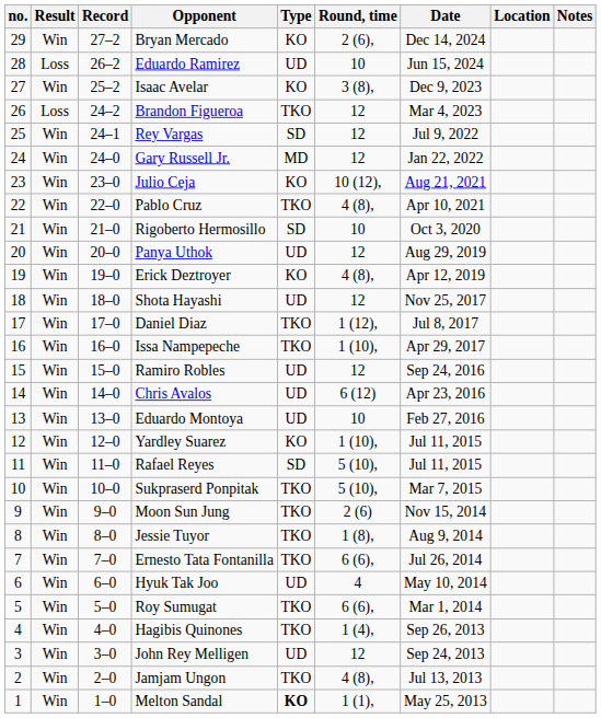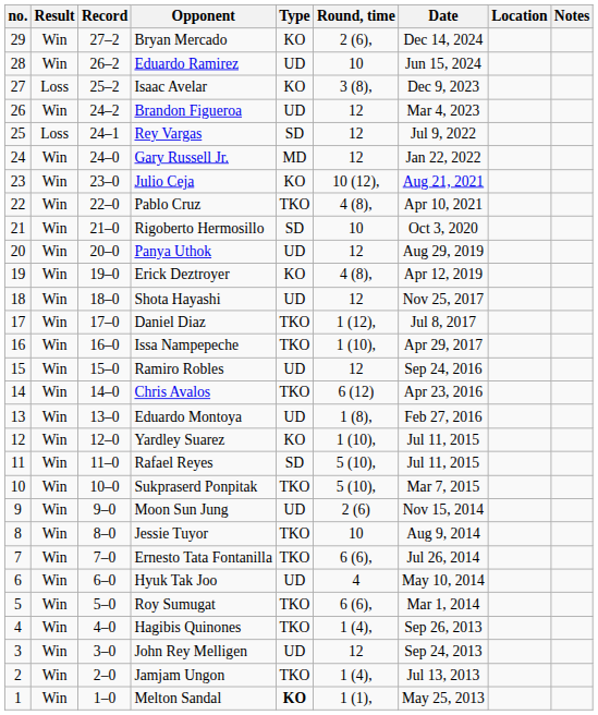 <table class=wikitable style=text-align:center>
 <tr>
 <th>no.</th>
 <th>Result</th>
 <th>Record</th>
 <th>Opponent</th>
 <th>Type</th>
 <th>Round, time</th>
 <th>Date</th>
 <th>Location</th>
 <th>Notes</th>
 </tr>
 <tr>
 <td>29</td>
 <td>Win</td>
 <td>27–2</td>
 <td align=left>Bryan Mercado</td>
 <td>KO</td>
 <td>2 (6), </td>
 <td>Dec 14, 2024</td>
 <td align=left></td>
 <td></td>
 </tr>
 <tr>
 <td>28</td>
-<td>Loss</td>
+<td>Win</td>
 <td>26–2</td>
 <td align=left><a href='#'>Eduardo Ramirez</a></td>
 <td>UD</td>
 <td>10</td>
 <td>Jun 15, 2024</td>
 <td align=left></td>
 <td align=left></td>
 </tr>
 <tr>
 <td>27</td>
-<td>Win</td>
+<td>Loss</td>
 <td>25–2</td>
 <td align=left>Isaac Avelar</td>
 <td>KO</td>
 <td>3 (8), </td>
 <td>Dec 9, 2023</td>
 <td align=left></td>
 <td></td>
 </tr>
 <tr>
 <td>26</td>
-<td>Loss</td>
+<td>Win</td>
 <td>24–2</td>
 <td align=left><a href='#'>Brandon Figueroa</a></td>
-<td>TKO</td>
+<td>UD</td>
 <td>12</td>
 <td>Mar 4, 2023</td>
 <td align=left></td>
 <td align=left></td>
 </tr>
 <tr>
 <td>25</td>
-<td>Win</td>
+<td>Loss</td>
 <td>24–1</td>
 <td align=left><a href='#'>Rey Vargas</a></td>
 <td>SD</td>
 <td>12</td>
 <td>Jul 9, 2022</td>
 <td align=left></td>
 <td align=left></td>
 </tr>
 <tr>
 <td>24</td>
 <td>Win</td>
 <td>24–0</td>
 <td align=left><a href='#'>Gary Russell Jr.</a></td>
 <td>MD</td>
 <td>12</td>
 <td>Jan 22, 2022</td>
 <td align=left></td>
 <td align=left></td>
 </tr>
 <tr>
 <td>23</td>
 <td>Win</td>
 <td>23–0</td>
 <td align=left><a href='#'>Julio Ceja</a></td>
 <td>KO</td>
 <td>10 (12), </td>
 <td><a href='#'>Aug 21, 2021</a></td>
 <td align=left></td>
 <td align=left></td>
 </tr>
 <tr>
 <td>22</td>
 <td>Win</td>
 <td>22–0</td>
 <td align=left>Pablo Cruz</td>
 <td>TKO</td>
 <td>4 (8), </td>
 <td>Apr 10, 2021</td>
 <td align=left></td>
 <td align=left></td>
 </tr>
 <tr>
 <td>21</td>
 <td>Win</td>
 <td>21–0</td>
 <td align=left>Rigoberto Hermosillo</td>
 <td>SD</td>
 <td>10</td>
 <td>Oct 3, 2020</td>
 <td align=left></td>
 <td align=left></td>
 </tr>
 <tr>
 <td>20</td>
 <td>Win</td>
 <td>20–0</td>
 <td align=left><a href='#'>Panya Uthok</a></td>
 <td>UD</td>
 <td>12</td>
 <td>Aug 29, 2019</td>
 <td align=left></td>
 <td align=left></td>
 </tr>
 <tr>
 <td>19</td>
 <td>Win</td>
 <td>19–0</td>
 <td align=left>Erick Deztroyer</td>
 <td>KO</td>
 <td>4 (8), </td>
 <td>Apr 12, 2019</td>
 <td align=left></td>
 <td align=left></td>
 </tr>
 <tr>
 <td>18</td>
 <td>Win</td>
 <td>18–0</td>
 <td align=left>Shota Hayashi</td>
 <td>UD</td>
 <td>12</td>
 <td>Nov 25, 2017</td>
 <td align=left></td>
 <td align=left></td>
 </tr>
 <tr>
 <td>17</td>
 <td>Win</td>
 <td>17–0</td>
 <td align=left>Daniel Diaz</td>
 <td>TKO</td>
 <td>1 (12), </td>
 <td>Jul 8, 2017</td>
 <td align=left></td>
 <td align=left></td>
 </tr>
 <tr>
 <td>16</td>
 <td>Win</td>
 <td>16–0</td>
 <td align=left>Issa Nampepeche</td>
 <td>TKO</td>
 <td>1 (10), </td>
 <td>Apr 29, 2017</td>
 <td align=left></td>
 <td align=left></td>
 </tr>
 <tr>
 <td>15</td>
 <td>Win</td>
 <td>15–0</td>
 <td align=left>Ramiro Robles</td>
 <td>UD</td>
 <td>12</td>
 <td>Sep 24, 2016</td>
 <td align=left></td>
 <td align=left></td>
 </tr>
 <tr>
 <td>14</td>
 <td>Win</td>
 <td>14–0</td>
 <td align=left><a href='#'>Chris Avalos</a></td>
-<td>UD</td>
+<td>TKO</td>
 <td>6 (12)</td>
 <td>Apr 23, 2016</td>
 <td align=left></td>
 <td align=left></td>
 </tr>
 <tr>
 <td>13</td>
 <td>Win</td>
 <td>13–0</td>
 <td align=left>Eduardo Montoya</td>
 <td>UD</td>
-<td>10</td>
+<td>1 (8), </td>
 <td>Feb 27, 2016</td>
 <td align=left></td>
 <td align=left></td>
 </tr>
 <tr>
 <td>12</td>
 <td>Win</td>
 <td>12–0</td>
 <td align=left>Yardley Suarez</td>
 <td>KO</td>
 <td>1 (10), </td>
 <td>Jul 11, 2015</td>
 <td align=left></td>
 <td align=left></td>
 </tr>
 <tr>
 <td>11</td>
 <td>Win</td>
 <td>11–0</td>
 <td align=left>Rafael Reyes</td>
 <td>SD</td>
 <td>5 (10), </td>
 <td>Jul 11, 2015</td>
 <td align=left></td>
 <td align=left></td>
 </tr>
 <tr>
 <td>10</td>
 <td>Win</td>
 <td>10–0</td>
 <td align=left>Sukpraserd Ponpitak</td>
 <td>TKO</td>
 <td>5 (10), </td>
 <td>Mar 7, 2015</td>
 <td align=left></td>
 <td align=left></td>
 </tr>
 <tr>
 <td>9</td>
 <td>Win</td>
 <td>9–0</td>
 <td align=left>Moon Sun Jung</td>
-<td>TKO</td>
+<td>UD</td>
 <td>2 (6)</td>
 <td>Nov 15, 2014</td>
 <td align=left></td>
 <td align=left></td>
 </tr>
 <tr>
 <td>8</td>
 <td>Win</td>
 <td>8–0</td>
 <td align=left>Jessie Tuyor</td>
 <td>TKO</td>
-<td>1 (8), </td>
+<td>10</td>
 <td>Aug 9, 2014</td>
 <td align=left></td>
 <td align=left></td>
 </tr>
 <tr>
 <td>7</td>
 <td>Win</td>
 <td>7–0</td>
 <td align=left>Ernesto Tata Fontanilla</td>
 <td>TKO</td>
 <td>6 (6), </td>
 <td>Jul 26, 2014</td>
 <td align=left></td>
 <td align=left></td>
 </tr>
 <tr>
 <td>6</td>
 <td>Win</td>
 <td>6–0</td>
 <td align=left>Hyuk Tak Joo</td>
 <td>UD</td>
 <td>4</td>
 <td>May 10, 2014</td>
 <td align=left></td>
 <td align=left></td>
 </tr>
 <tr>
 <td>5</td>
 <td>Win</td>
 <td>5–0</td>
 <td align=left>Roy Sumugat</td>
 <td>TKO</td>
 <td>6 (6), </td>
 <td>Mar 1, 2014</td>
 <td align=left></td>
 <td align=left></td>
 </tr>
 <tr>
 <td>4</td>
 <td>Win</td>
 <td>4–0</td>
 <td align=left>Hagibis Quinones</td>
 <td>TKO</td>
 <td>1 (4), </td>
 <td>Sep 26, 2013</td>
 <td align=left></td>
 <td align=left></td>
 </tr>
 <tr>
 <td>3</td>
 <td>Win</td>
 <td>3–0</td>
 <td align=left>John Rey Melligen</td>
 <td>UD</td>
 <td>12</td>
 <td>Sep 24, 2013</td>
 <td align=left></td>
 <td align=left></td>
 </tr>
 <tr>
 <td>2</td>
 <td>Win</td>
 <td>2–0</td>
 <td align=left>Jamjam Ungon</td>
 <td>TKO</td>
-<td>4 (8), </td>
+<td>1 (4), </td>
 <td>Jul 13, 2013</td>
 <td align=left></td>
 <td align=left></td>
 </tr>
 <tr>
 <td>1</td>
 <td>Win</td>
 <td>1–0</td>
 <td align=left>Melton Sandal</td>
 <td><strong>KO</strong></td>
 <td>1 (1), </td>
 <td>May 25, 2013</td>
 <td align=left></td>
 <td align=left></td>
 </tr>
 </table>
